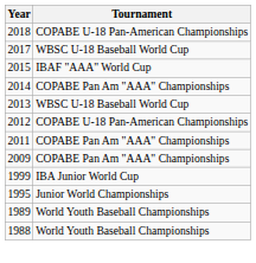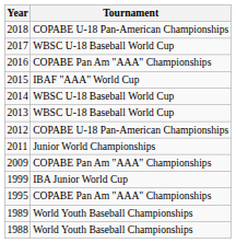 <table class="wikitable">
 <tr>
 <th>Year</th>
 <th>Tournament</th>
 </tr>
 <tr>
 <td>2018</td>
 <td>COPABE U-18 Pan-American Championships</td>
 </tr>
 <tr>
 <td>2017</td>
 <td>WBSC U-18 Baseball World Cup</td>
 </tr>
 <tr>
+<td>2016</td>
+<td>COPABE Pan Am "AAA" Championships</td>
+</tr>
+<tr>
 <td>2015</td>
 <td>IBAF "AAA" World Cup</td>
 </tr>
 <tr>
 <td>2014</td>
-<td>COPABE Pan Am "AAA" Championships</td>
+<td>WBSC U-18 Baseball World Cup</td>
 </tr>
 <tr>
 <td>2013</td>
 <td>WBSC U-18 Baseball World Cup</td>
 </tr>
 <tr>
 <td>2012</td>
 <td>COPABE U-18 Pan-American Championships</td>
 </tr>
 <tr>
 <td>2011</td>
-<td>COPABE Pan Am "AAA" Championships</td>
+<td>Junior World Championships</td>
 </tr>
 <tr>
 <td>2009</td>
 <td>COPABE Pan Am "AAA" Championships</td>
 </tr>
 <tr>
 <td>1999</td>
 <td>IBA Junior World Cup</td>
 </tr>
 <tr>
 <td>1995</td>
-<td>Junior World Championships</td>
+<td>COPABE Pan Am "AAA" Championships</td>
 </tr>
 <tr>
 <td>1989</td>
 <td>World Youth Baseball Championships</td>
 </tr>
 <tr>
 <td>1988</td>
 <td>World Youth Baseball Championships</td>
 </tr>
 </table>
